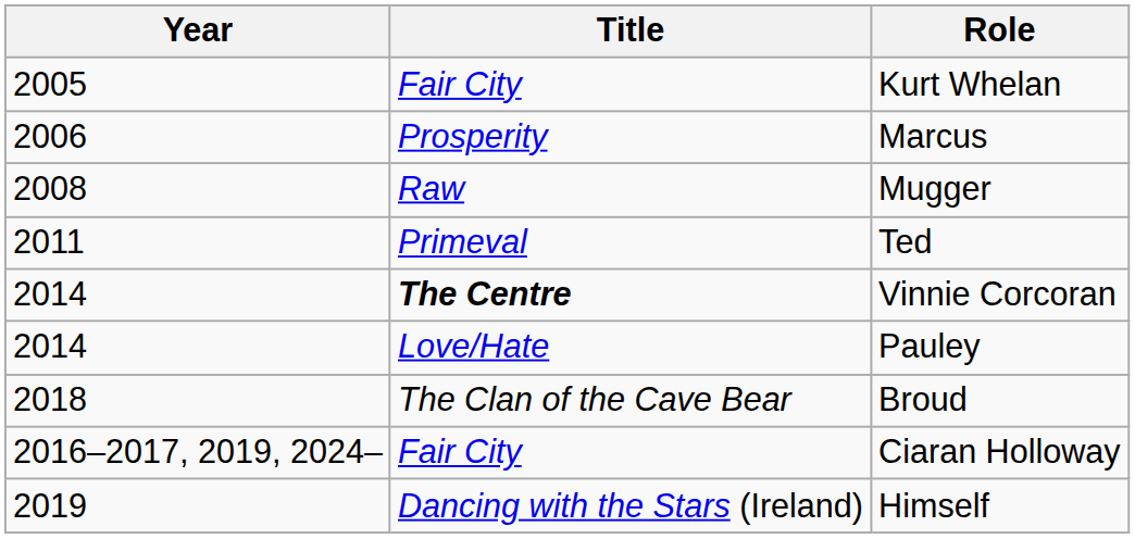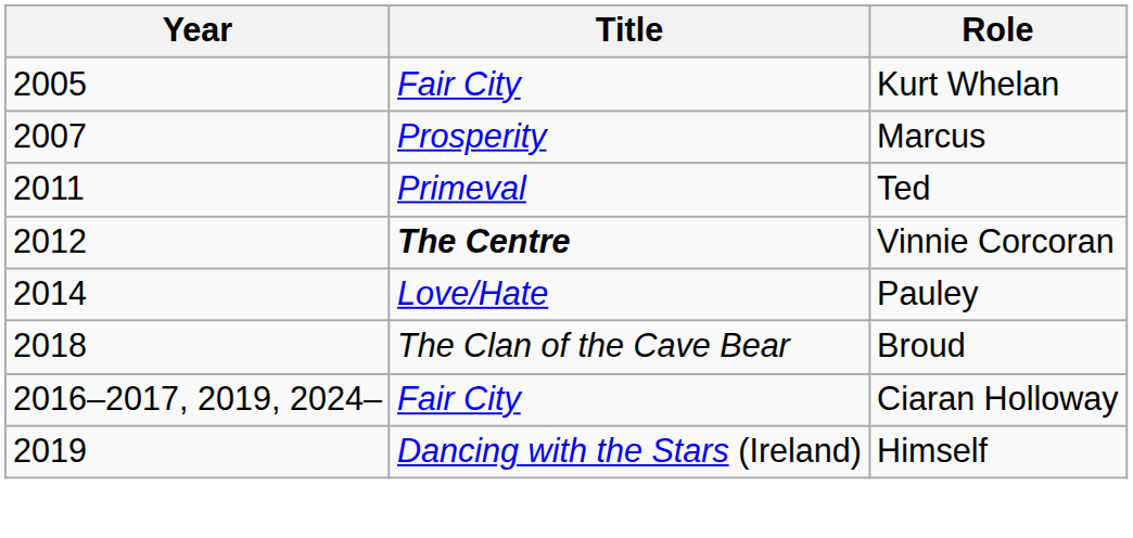 <table class="wikitable sortable">
 <tr>
 <th>Year</th>
 <th>Title</th>
 <th>Role</th>
 </tr>
 <tr>
 <td>2005</td>
 <td><em><a href='#'>Fair City</a></em></td>
 <td>Kurt Whelan</td>
 </tr>
 <tr>
-<td>2006</td>
+<td>2007</td>
 <td><a href='#'><em>Prosperity</em></a></td>
 <td>Marcus</td>
-</tr>
-<tr>
-<td>2008</td>
-<td><em><a href='#'>Raw</a></em></td>
-<td>Mugger</td>
 </tr>
 <tr>
 <td>2011</td>
 <td><em><a href='#'>Primeval</a></em></td>
 <td>Ted</td>
 </tr>
 <tr>
-<td>2014</td>
+<td>2012</td>
 <td><strong><em>The Centre</em></strong></td>
 <td>Vinnie Corcoran</td>
 </tr>
 <tr>
 <td>2014</td>
 <td><a href='#'><em>Love/Hate</em></a></td>
 <td>Pauley</td>
 </tr>
 <tr>
 <td>2018</td>
 <td><em>The Clan of the Cave Bear</em></td>
 <td>Broud</td>
 </tr>
 <tr>
 <td>2016–2017, 2019, 2024–</td>
 <td><em><a href='#'>Fair City</a></em></td>
 <td>Ciaran Holloway</td>
 </tr>
 <tr>
 <td>2019</td>
 <td><em><a href='#'>Dancing with the Stars</a></em> (Ireland)</td>
 <td>Himself</td>
 </tr>
 </table>
